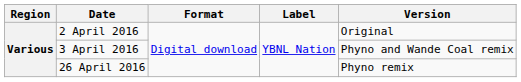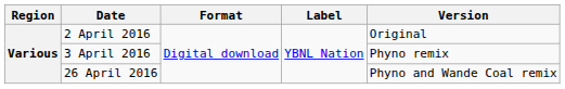 <table class="wikitable plainrowheaders">
 <tr>
 <th scope="col">Region</th>
 <th scope="col">Date</th>
 <th scope="col">Format</th>
 <th scope="col">Label</th>
 <th scope="col">Version</th>
 </tr>
 <tr>
 <th scope="row" rowspan=3>Various</th>
 <td>2 April 2016</td>
 <td rowspan=3><a href='#'>Digital download</a></td>
 <td rowspan=3><a href='#'>YBNL Nation</a></td>
 <td>Original</td>
 </tr>
 <tr>
 <td>3 April 2016</td>
-<td>Phyno and Wande Coal remix</td>
+<td>Phyno remix</td>
 </tr>
 <tr>
 <td>26 April 2016</td>
-<td>Phyno remix</td>
+<td>Phyno and Wande Coal remix</td>
 </tr>
 </table>
